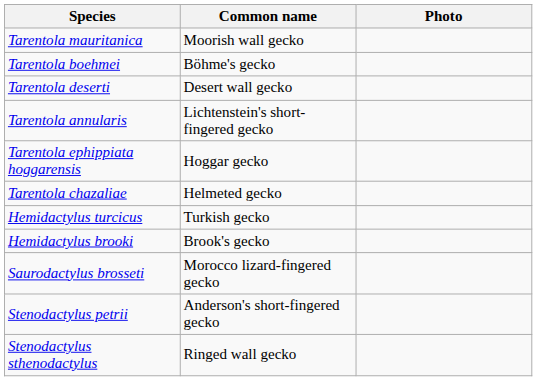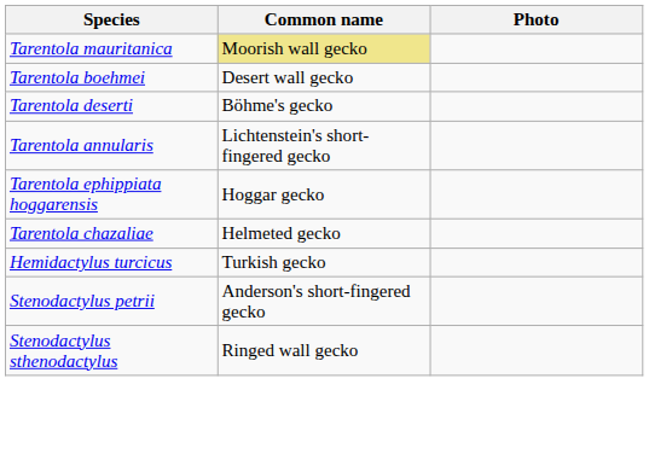 <table width=90% class="wikitable">
 <tr>
 <th width=25%>Species</th>
 <th width=25%>Common name</th>
 <th width=25%>Photo</th>
 </tr>
 <tr>
 <td><em><a href='#'>Tarentola mauritanica</a></em></td>
-<td>Moorish wall gecko</td>
+<td style="background: khaki;">Moorish wall gecko</td>
 <td></td>
 </tr>
 <tr>
 <td><em><a href='#'>Tarentola boehmei</a></em></td>
-<td>Böhme's gecko</td>
+<td>Desert wall gecko</td>
 <td></td>
 </tr>
 <tr>
 <td><em><a href='#'>Tarentola deserti</a></em></td>
-<td>Desert wall gecko</td>
+<td>Böhme's gecko</td>
 <td></td>
 </tr>
 <tr>
 <td><em><a href='#'>Tarentola annularis</a></em></td>
 <td>Lichtenstein's short-fingered gecko</td>
 <td></td>
 </tr>
 <tr>
 <td><em><a href='#'>Tarentola ephippiata hoggarensis</a></em></td>
 <td>Hoggar gecko</td>
 <td></td>
 </tr>
 <tr>
 <td><em><a href='#'>Tarentola chazaliae</a></em></td>
 <td>Helmeted gecko</td>
 <td></td>
 </tr>
 <tr>
 <td><em><a href='#'>Hemidactylus turcicus</a></em></td>
 <td>Turkish gecko</td>
 <td></td>
 </tr>
 <tr>
-<td><em><a href='#'>Hemidactylus brooki</a></em></td>
-<td>Brook's gecko</td>
-<td></td>
-</tr>
-<tr>
-<td><em><a href='#'>Saurodactylus brosseti</a></em></td>
-<td>Morocco lizard-fingered gecko</td>
-<td></td>
-</tr>
-<tr>
 <td><em><a href='#'>Stenodactylus petrii</a></em></td>
 <td>Anderson's short-fingered gecko</td>
 <td></td>
 </tr>
 <tr>
 <td><em><a href='#'>Stenodactylus sthenodactylus</a></em></td>
 <td>Ringed wall gecko</td>
 <td></td>
 </tr>
 </table>
